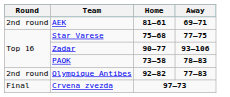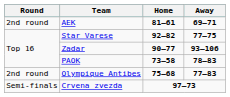 <table class="wikitable" style="text-align: left; font-size:95%">
 <tr bgcolor="#029A9B">
 <th>Round</th>
 <th>Team</th>
 <th>  Home  </th>
 <th>  Away  </th>
 </tr>
 <tr>
 <td>2nd round</td>
 <td> <a href='#'>AEK</a></td>
 <td align="center"><strong>81–61</strong></td>
 <td align="center"><strong>69–71</strong></td>
 </tr>
 <tr>
 <td rowspan=3>Top 16</td>
 <td> <a href='#'>Star Varese</a></td>
-<td align="center"><strong>75–68</strong></td>
+<td align="center"><strong>92–82</strong></td>
 <td align="center"><strong>77–75</strong></td>
 </tr>
 <tr>
 <td> <a href='#'>Zadar</a></td>
 <td align="center"><strong>90–77</strong></td>
 <td align="center"><strong>93–106</strong></td>
 </tr>
 <tr>
 <td> <a href='#'>PAOK</a></td>
 <td align="center"><strong>73–58</strong></td>
 <td align="center"><strong>78–83</strong></td>
 </tr>
 <tr>
 <td>2nd round</td>
 <td> <a href='#'>Olympique Antibes</a></td>
-<td align="center"><strong>92–82</strong></td>
+<td align="center"><strong>75–68</strong></td>
 <td align="center"><strong>77–83</strong></td>
 </tr>
 <tr>
-<td>Final</td>
+<td>Semi-finals</td>
 <td> <a href='#'>Crvena zvezda</a></td>
 <td colspan=2 align="center"><strong>97–73</strong></td>
 </tr>
 </table>
